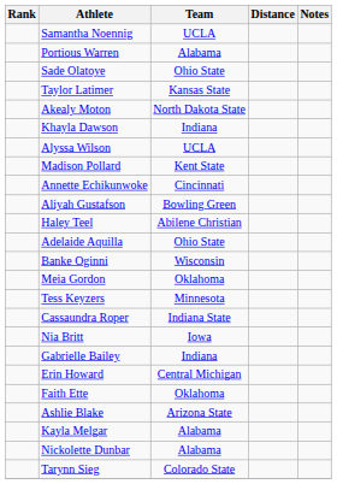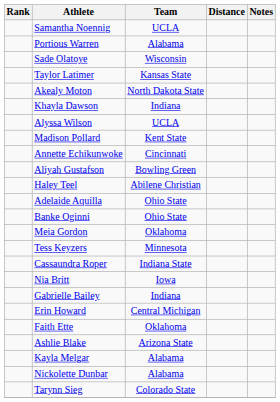 <table class="wikitable sortable" style="text-align:center">
 <tr>
 <th>Rank</th>
 <th>Athlete</th>
 <th>Team</th>
 <th>Distance</th>
 <th>Notes</th>
 </tr>
 <tr>
 <td></td>
 <td align=left> <a href='#'>Samantha Noennig</a></td>
 <td><a href='#'>UCLA</a></td>
 <td></td>
 <td></td>
 </tr>
 <tr>
 <td></td>
 <td align=left> <a href='#'>Portious Warren</a></td>
 <td><a href='#'>Alabama</a></td>
 <td></td>
 <td></td>
 </tr>
 <tr>
 <td></td>
 <td align=left> <a href='#'>Sade Olatoye</a></td>
-<td><a href='#'>Ohio State</a></td>
+<td><a href='#'>Wisconsin</a></td>
 <td></td>
 <td></td>
 </tr>
 <tr>
 <td></td>
 <td align=left> <a href='#'>Taylor Latimer</a></td>
 <td><a href='#'>Kansas State</a></td>
 <td></td>
 <td></td>
 </tr>
 <tr>
 <td></td>
 <td align=left> <a href='#'>Akealy Moton</a></td>
 <td><a href='#'>North Dakota State</a></td>
 <td></td>
 <td></td>
 </tr>
 <tr>
 <td></td>
 <td align=left> <a href='#'>Khayla Dawson</a></td>
 <td><a href='#'>Indiana</a></td>
 <td></td>
 <td></td>
 </tr>
 <tr>
 <td></td>
 <td align=left> <a href='#'>Alyssa Wilson</a></td>
 <td><a href='#'>UCLA</a></td>
 <td></td>
 <td></td>
 </tr>
 <tr>
 <td></td>
 <td align=left> <a href='#'>Madison Pollard</a></td>
 <td><a href='#'>Kent State</a></td>
 <td></td>
 <td></td>
 </tr>
 <tr>
 <td></td>
 <td align=left> <a href='#'>Annette Echikunwoke</a></td>
 <td><a href='#'>Cincinnati</a></td>
 <td></td>
 <td></td>
 </tr>
 <tr>
 <td></td>
 <td align=left> <a href='#'>Aliyah Gustafson</a></td>
 <td><a href='#'>Bowling Green</a></td>
 <td></td>
 <td></td>
 </tr>
 <tr>
 <td></td>
 <td align=left> <a href='#'>Haley Teel</a></td>
 <td><a href='#'>Abilene Christian</a></td>
 <td></td>
 <td></td>
 </tr>
 <tr>
 <td></td>
 <td align=left> <a href='#'>Adelaide Aquilla</a></td>
 <td><a href='#'>Ohio State</a></td>
 <td></td>
 <td></td>
 </tr>
 <tr>
 <td></td>
 <td align=left> <a href='#'>Banke Oginni</a></td>
-<td><a href='#'>Wisconsin</a></td>
+<td><a href='#'>Ohio State</a></td>
 <td></td>
 <td></td>
 </tr>
 <tr>
 <td></td>
 <td align=left> <a href='#'>Meia Gordon</a></td>
 <td><a href='#'>Oklahoma</a></td>
 <td></td>
 <td></td>
 </tr>
 <tr>
 <td></td>
 <td align=left> <a href='#'>Tess Keyzers</a></td>
 <td><a href='#'>Minnesota</a></td>
 <td></td>
 <td></td>
 </tr>
 <tr>
 <td></td>
 <td align=left> <a href='#'>Cassaundra Roper</a></td>
 <td><a href='#'>Indiana State</a></td>
 <td></td>
 <td></td>
 </tr>
 <tr>
 <td></td>
 <td align=left> <a href='#'>Nia Britt</a></td>
 <td><a href='#'>Iowa</a></td>
 <td></td>
 <td></td>
 </tr>
 <tr>
 <td></td>
 <td align=left> <a href='#'>Gabrielle Bailey</a></td>
 <td><a href='#'>Indiana</a></td>
 <td></td>
 <td></td>
 </tr>
 <tr>
 <td></td>
 <td align=left> <a href='#'>Erin Howard</a></td>
 <td><a href='#'>Central Michigan</a></td>
 <td></td>
 <td></td>
 </tr>
 <tr>
 <td></td>
 <td align=left> <a href='#'>Faith Ette</a></td>
 <td><a href='#'>Oklahoma</a></td>
 <td></td>
 <td></td>
 </tr>
 <tr>
 <td></td>
 <td align=left> <a href='#'>Ashlie Blake</a></td>
 <td><a href='#'>Arizona State</a></td>
 <td></td>
 <td></td>
 </tr>
 <tr>
 <td></td>
 <td align=left> <a href='#'>Kayla Melgar</a></td>
 <td><a href='#'>Alabama</a></td>
 <td></td>
 <td></td>
 </tr>
 <tr>
 <td></td>
 <td align=left> <a href='#'>Nickolette Dunbar</a></td>
 <td><a href='#'>Alabama</a></td>
 <td></td>
 <td></td>
 </tr>
 <tr>
 <td></td>
 <td align=left> <a href='#'>Tarynn Sieg</a></td>
 <td><a href='#'>Colorado State</a></td>
 <td></td>
 <td></td>
 </tr>
 <tr>
 </tr>
 </table>
